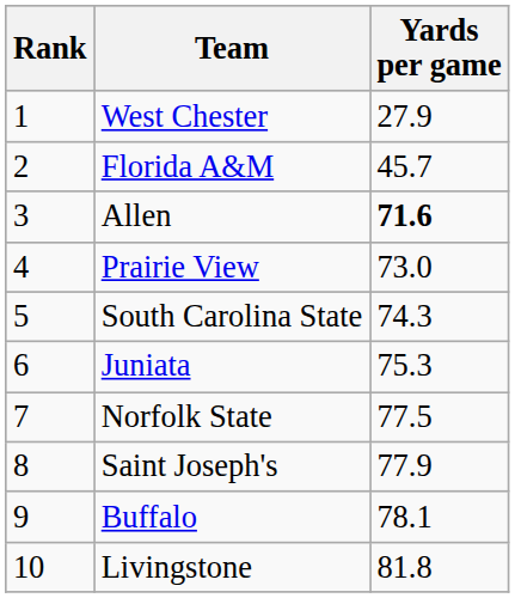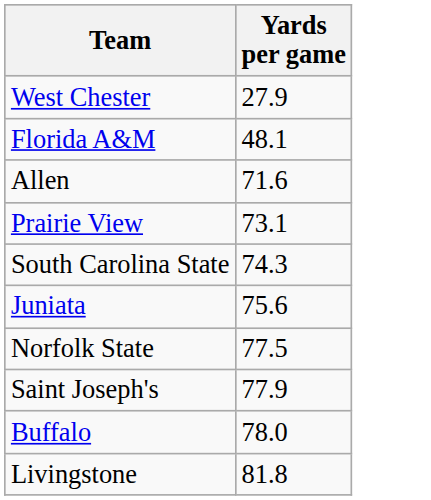 <table class="wikitable sortable">
 <tr>
-<th>Rank</th>
 <th>Team</th>
 <th>Yards<br>per game</th>
 </tr>
 <tr>
-<td>1</td>
 <td><a href='#'>West Chester</a></td>
 <td>27.9</td>
 </tr>
 <tr>
-<td>2</td>
 <td><a href='#'>Florida A&M</a></td>
-<td>45.7</td>
+<td>48.1</td>
 </tr>
 <tr>
-<td>3</td>
 <td>Allen</td>
-<td><strong>71.6</strong></td>
+<td>71.6</td>
 </tr>
 <tr>
-<td>4</td>
 <td><a href='#'>Prairie View</a></td>
-<td>73.0</td>
+<td>73.1</td>
 </tr>
 <tr>
-<td>5</td>
 <td>South Carolina State</td>
 <td>74.3</td>
 </tr>
 <tr>
-<td>6</td>
 <td><a href='#'>Juniata</a></td>
-<td>75.3</td>
+<td>75.6</td>
 </tr>
 <tr>
-<td>7</td>
 <td>Norfolk State</td>
 <td>77.5</td>
 </tr>
 <tr>
-<td>8</td>
 <td>Saint Joseph's</td>
 <td>77.9</td>
 </tr>
 <tr>
-<td>9</td>
 <td><a href='#'>Buffalo</a></td>
-<td>78.1</td>
+<td>78.0</td>
 </tr>
 <tr>
-<td>10</td>
 <td>Livingstone</td>
 <td>81.8</td>
 </tr>
 </table>
